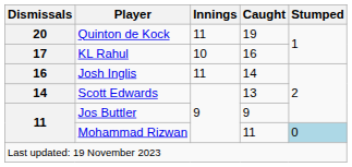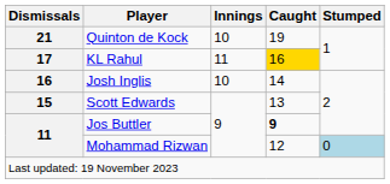 <table class="wikitable sortable">
 <tr>
 <th>Dismissals</th>
 <th class="unsortable">Player</th>
 <th>Innings</th>
 <th>Caught</th>
 <th>Stumped</th>
 </tr>
 <tr>
-<th>20</th>
+<th>21</th>
 <td> <a href='#'>Quinton de Kock</a></td>
-<td>11</td>
+<td>10</td>
 <td>19</td>
 <td rowspan=2>1</td>
 </tr>
 <tr>
 <th>17</th>
 <td> <a href='#'>KL Rahul</a></td>
-<td>10</td>
-<td>16</td>
+<td>11</td>
+<td style="background: gold;">16</td>
 </tr>
 <tr>
 <th>16</th>
 <td> <a href='#'>Josh Inglis</a></td>
-<td>11</td>
+<td>10</td>
 <td>14</td>
 <td rowspan=3>2</td>
 </tr>
 <tr>
-<th>14</th>
+<th>15</th>
 <td> <a href='#'>Scott Edwards</a></td>
 <td rowspan=3>9</td>
 <td>13</td>
 </tr>
 <tr>
 <th rowspan=2>11</th>
 <td> <a href='#'>Jos Buttler</a></td>
-<td>9</td>
+<td><strong>9</strong></td>
 </tr>
 <tr>
 <td> <a href='#'>Mohammad Rizwan</a></td>
-<td>11</td>
+<td>12</td>
 <td style="background: lightblue;">0</td>
 </tr>
 <tr class = "sortbottom">
 <td colspan="6"><small>Last updated: 19 November 2023</small></td>
 </tr>
 </table>
